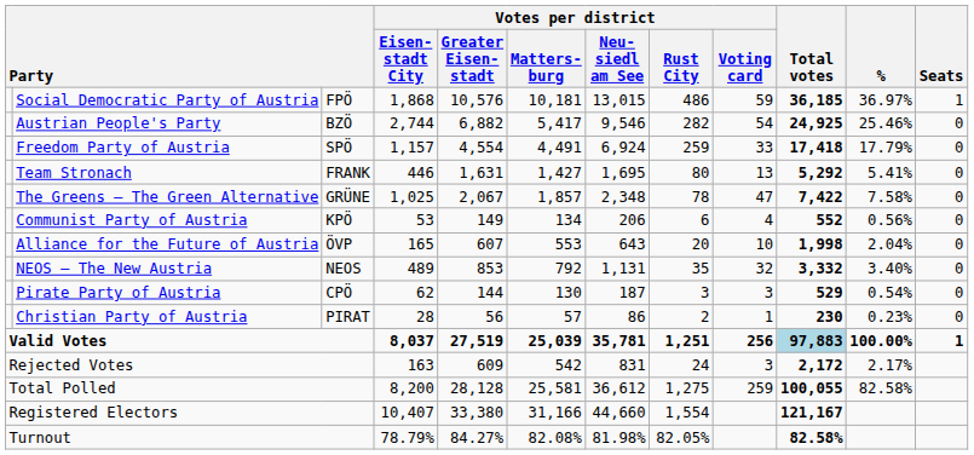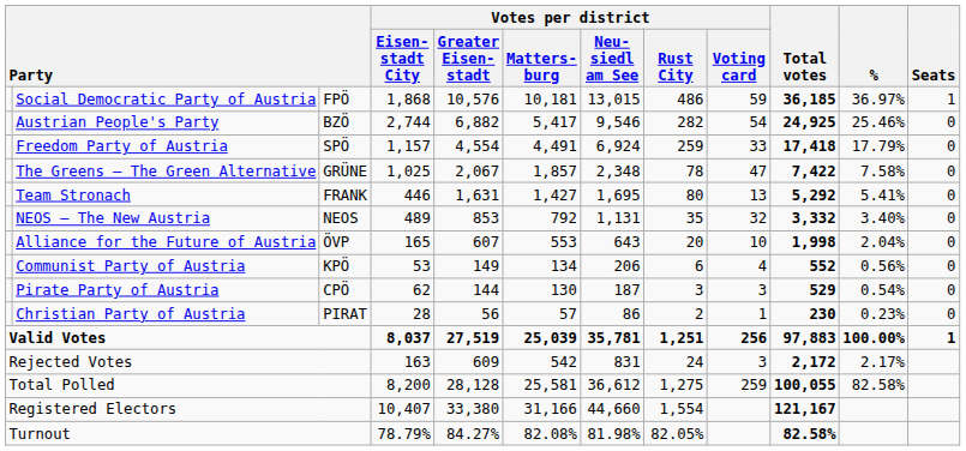 <table class="wikitable" border="1" style="text-align:right;">
 <tr>
 <th style="text-align:left;" valign=bottom rowspan=2 colspan=3>Party</th>
 <th colspan=6>Votes per district</th>
 <th align=center valign=bottom rowspan=2 width="50">Total<br>votes</th>
 <th align=center valign=bottom rowspan=2 width="50">%</th>
 <th align=center valign=bottom rowspan=2>Seats</th>
 </tr>
 <tr>
 <th align=center valign=bottom width="50"><a href='#'>Eisen-<br>stadt<br>City</a></th>
 <th align=center valign=bottom width="50"><a href='#'>Greater<br>Eisen-<br>stadt</a></th>
 <th align=center valign=bottom width="50"><a href='#'>Matters-<br>burg</a></th>
 <th align=center valign=bottom width="50"><a href='#'>Neu-<br>siedl<br>am See</a></th>
 <th align=center valign=bottom width="50"><a href='#'>Rust<br>City</a></th>
 <th align=center valign=bottom width="50"><a href='#'>Voting<br>card</a></th>
 </tr>
 <tr>
 <td></td>
 <td align=left><a href='#'>Social Democratic Party of Austria</a></td>
 <td align=left>FPÖ</td>
 <td>1,868</td>
 <td>10,576</td>
 <td>10,181</td>
 <td>13,015</td>
 <td>486</td>
 <td>59</td>
 <td><strong>36,185</strong></td>
 <td>36.97%</td>
 <td>1</td>
 </tr>
 <tr>
 <td></td>
 <td align=left><a href='#'>Austrian People's Party</a></td>
 <td align=left>BZÖ</td>
 <td>2,744</td>
 <td>6,882</td>
 <td>5,417</td>
 <td>9,546</td>
 <td>282</td>
 <td>54</td>
 <td><strong>24,925</strong></td>
 <td>25.46%</td>
 <td>0</td>
 </tr>
 <tr>
 <td></td>
 <td align=left><a href='#'>Freedom Party of Austria</a></td>
 <td align=left>SPÖ</td>
 <td>1,157</td>
 <td>4,554</td>
 <td>4,491</td>
 <td>6,924</td>
 <td>259</td>
 <td>33</td>
 <td><strong>17,418</strong></td>
 <td>17.79%</td>
 <td>0</td>
 </tr>
 <tr>
 <td></td>
+<td align=left style="white-space: nowrap;"><a href='#'>The Greens – The Green Alternative</a></td>
+<td align=left>GRÜNE</td>
+<td>1,025</td>
+<td>2,067</td>
+<td>1,857</td>
+<td>2,348</td>
+<td>78</td>
+<td>47</td>
+<td><strong>7,422</strong></td>
+<td>7.58%</td>
+<td>0</td>
+</tr>
+<tr>
+<td></td>
 <td align=left><a href='#'>Team Stronach</a></td>
 <td align=left>FRANK</td>
 <td>446</td>
 <td>1,631</td>
 <td>1,427</td>
 <td>1,695</td>
 <td>80</td>
 <td>13</td>
 <td><strong>5,292</strong></td>
 <td>5.41%</td>
 <td>0</td>
 </tr>
 <tr>
 <td></td>
-<td align=left style="white-space: nowrap;"><a href='#'>The Greens – The Green Alternative</a></td>
-<td align=left>GRÜNE</td>
-<td>1,025</td>
-<td>2,067</td>
-<td>1,857</td>
-<td>2,348</td>
-<td>78</td>
-<td>47</td>
-<td><strong>7,422</strong></td>
-<td>7.58%</td>
-<td>0</td>
-</tr>
-<tr>
-<td></td>
-<td align=left><a href='#'>Communist Party of Austria</a></td>
-<td align=left>KPÖ</td>
-<td>53</td>
-<td>149</td>
-<td>134</td>
-<td>206</td>
-<td>6</td>
-<td>4</td>
-<td><strong>552</strong></td>
-<td>0.56%</td>
+<td align=left><a href='#'>NEOS – The New Austria</a></td>
+<td align=left>NEOS</td>
+<td>489</td>
+<td>853</td>
+<td>792</td>
+<td>1,131</td>
+<td>35</td>
+<td>32</td>
+<td><strong>3,332</strong></td>
+<td>3.40%</td>
 <td>0</td>
 </tr>
 <tr>
 <td></td>
 <td align=left><a href='#'>Alliance for the Future of Austria</a></td>
 <td align=left>ÖVP</td>
 <td>165</td>
 <td>607</td>
 <td>553</td>
 <td>643</td>
 <td>20</td>
 <td>10</td>
 <td><strong>1,998</strong></td>
 <td>2.04%</td>
 <td>0</td>
 </tr>
 <tr>
 <td></td>
-<td align=left><a href='#'>NEOS – The New Austria</a></td>
-<td align=left>NEOS</td>
-<td>489</td>
-<td>853</td>
-<td>792</td>
-<td>1,131</td>
-<td>35</td>
-<td>32</td>
-<td><strong>3,332</strong></td>
-<td>3.40%</td>
+<td align=left><a href='#'>Communist Party of Austria</a></td>
+<td align=left>KPÖ</td>
+<td>53</td>
+<td>149</td>
+<td>134</td>
+<td>206</td>
+<td>6</td>
+<td>4</td>
+<td><strong>552</strong></td>
+<td>0.56%</td>
 <td>0</td>
 </tr>
 <tr>
 <td></td>
 <td align=left><a href='#'>Pirate Party of Austria</a></td>
 <td align=left>CPÖ</td>
 <td>62</td>
 <td>144</td>
 <td>130</td>
 <td>187</td>
 <td>3</td>
 <td>3</td>
 <td><strong>529</strong></td>
 <td>0.54%</td>
 <td>0</td>
 </tr>
 <tr>
 <td></td>
 <td align=left><a href='#'>Christian Party of Austria</a></td>
 <td align=left>PIRAT</td>
 <td>28</td>
 <td>56</td>
 <td>57</td>
 <td>86</td>
 <td>2</td>
 <td>1</td>
 <td><strong>230</strong></td>
 <td>0.23%</td>
 <td>0</td>
 </tr>
 <tr style="font-weight:bold">
 <td align=left colspan=3>Valid Votes</td>
 <td>8,037</td>
 <td>27,519</td>
 <td>25,039</td>
 <td>35,781</td>
 <td>1,251</td>
 <td>256</td>
-<td style="background: lightblue;">97,883</td>
+<td>97,883</td>
 <td>100.00%</td>
 <td>1</td>
 </tr>
 <tr>
 <td align=left colspan=3>Rejected Votes</td>
 <td>163</td>
 <td>609</td>
 <td>542</td>
 <td>831</td>
 <td>24</td>
 <td>3</td>
 <td><strong>2,172</strong></td>
 <td>2.17%</td>
 <td></td>
 </tr>
 <tr>
 <td align=left colspan=3>Total Polled</td>
 <td>8,200</td>
 <td>28,128</td>
 <td>25,581</td>
 <td>36,612</td>
 <td>1,275</td>
 <td>259</td>
 <td><strong>100,055</strong></td>
 <td>82.58%</td>
 <td></td>
 </tr>
 <tr>
 <td align=left colspan=3>Registered Electors</td>
 <td>10,407</td>
 <td>33,380</td>
 <td>31,166</td>
 <td>44,660</td>
 <td>1,554</td>
 <td></td>
 <td><strong>121,167</strong></td>
 <td></td>
 <td></td>
 </tr>
 <tr>
 <td align=left colspan=3>Turnout</td>
 <td>78.79%</td>
 <td>84.27%</td>
 <td>82.08%</td>
 <td>81.98%</td>
 <td>82.05%</td>
 <td></td>
 <td><strong>82.58%</strong></td>
 <td></td>
 <td></td>
 </tr>
 </table>
